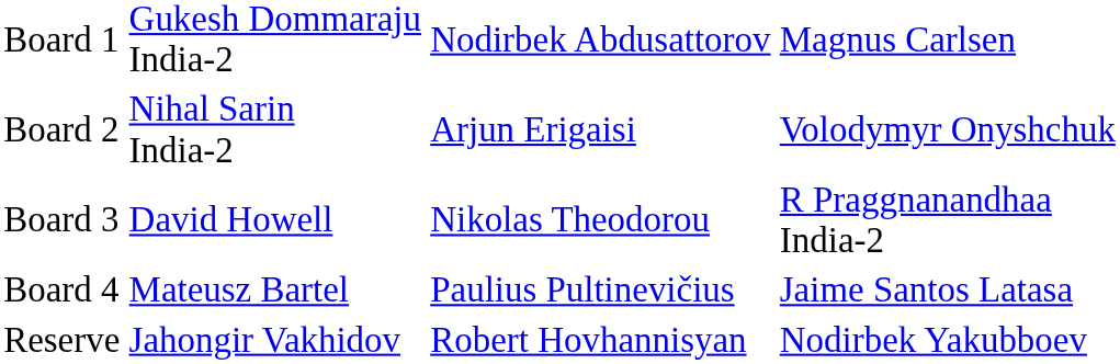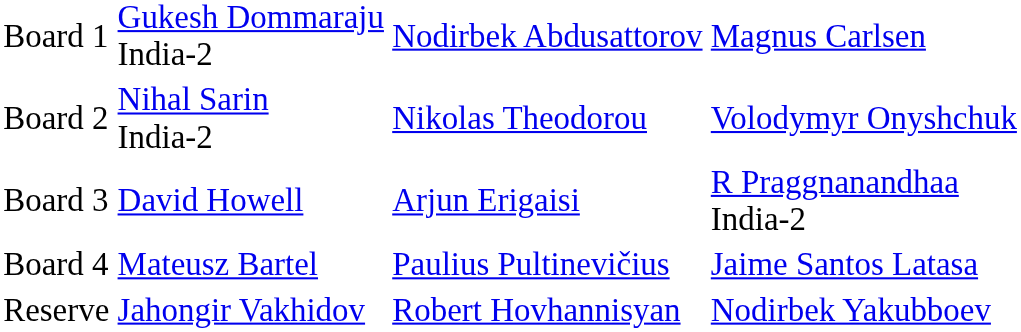 <table>
 <tr>
 <td>Board 1</td>
 <td><a href='#'>Gukesh Dommaraju</a><br> India-2</td>
 <td><a href='#'>Nodirbek Abdusattorov</a><br></td>
 <td><a href='#'>Magnus Carlsen</a><br></td>
 </tr>
 <tr>
 <td>Board 2</td>
 <td><a href='#'>Nihal Sarin</a><br> India-2</td>
-<td><a href='#'>Arjun Erigaisi</a><br></td>
+<td><a href='#'>Nikolas Theodorou</a><br></td>
 <td><a href='#'>Volodymyr Onyshchuk</a><br></td>
 </tr>
 <tr>
 <td>Board 3</td>
 <td><a href='#'>David Howell</a><br></td>
-<td><a href='#'>Nikolas Theodorou</a><br></td>
+<td><a href='#'>Arjun Erigaisi</a><br></td>
 <td><a href='#'>R Praggnanandhaa</a><br> India-2</td>
 </tr>
 <tr>
 <td>Board 4</td>
 <td><a href='#'>Mateusz Bartel</a><br></td>
 <td><a href='#'>Paulius Pultinevičius</a><br></td>
 <td><a href='#'>Jaime Santos Latasa</a><br></td>
 </tr>
 <tr>
 <td>Reserve</td>
 <td><a href='#'>Jahongir Vakhidov</a><br></td>
 <td><a href='#'>Robert Hovhannisyan</a><br></td>
 <td><a href='#'>Nodirbek Yakubboev</a><br></td>
 </tr>
 </table>
